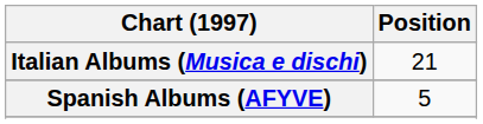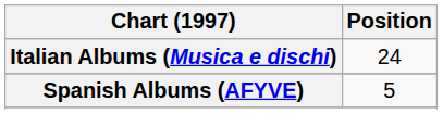 <table class="wikitable plainrowheaders sortable" style="text-align:center;">
 <tr>
 <th>Chart (1997)</th>
 <th>Position</th>
 </tr>
 <tr>
 </tr>
 <tr>
 </tr>
 <tr>
 </tr>
 <tr>
 </tr>
 <tr>
 </tr>
 <tr>
 </tr>
 <tr>
 </tr>
 <tr>
 <th scope="row">Italian Albums (<em><a href='#'>Musica e dischi</a></em>)</th>
-<td style="text-align:center;">21</td>
+<td style="text-align:center;">24</td>
 </tr>
 <tr>
 </tr>
 <tr>
 <th scope="row">Spanish Albums (<a href='#'>AFYVE</a>)</th>
 <td>5</td>
 </tr>
 <tr>
 </tr>
 <tr>
 </tr>
 </table>
